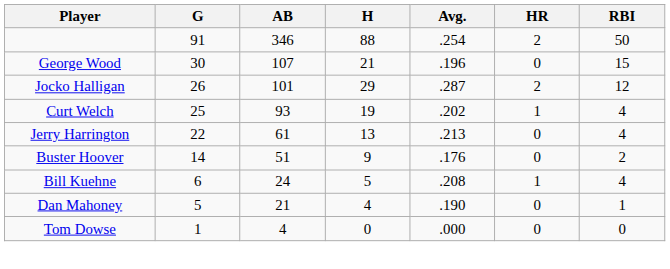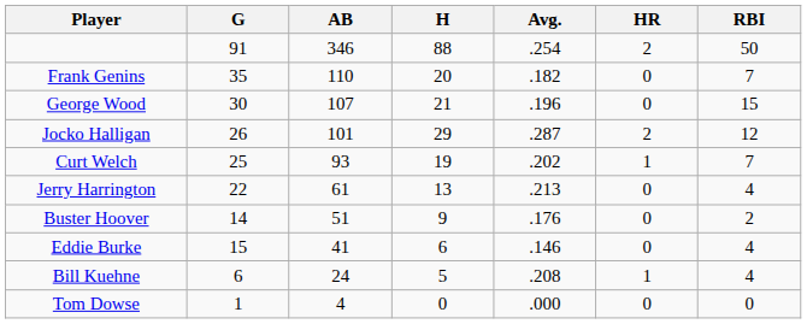 <table class="wikitable sortable">
 <tr>
 <th bgcolor="#DDDDFF" width="16%">Player</th>
 <th bgcolor="#DDDDFF" width="9%">G</th>
 <th bgcolor="#DDDDFF" width="9%">AB</th>
 <th bgcolor="#DDDDFF" width="9%">H</th>
 <th bgcolor="#DDDDFF" width="9%">Avg.</th>
 <th bgcolor="#DDDDFF" width="9%">HR</th>
 <th bgcolor="#DDDDFF" width="9%">RBI</th>
 </tr>
 <tr align="center">
 <td></td>
 <td>91</td>
 <td>346</td>
 <td>88</td>
 <td>.254</td>
 <td>2</td>
 <td>50</td>
+</tr>
+<tr align="center">
+<td><a href='#'>Frank Genins</a></td>
+<td>35</td>
+<td>110</td>
+<td>20</td>
+<td>.182</td>
+<td>0</td>
+<td>7</td>
 </tr>
 <tr align=center>
 <td><a href='#'>George Wood</a></td>
 <td>30</td>
 <td>107</td>
 <td>21</td>
 <td>.196</td>
 <td>0</td>
 <td>15</td>
 </tr>
 <tr align=center>
 <td><a href='#'>Jocko Halligan</a></td>
 <td>26</td>
 <td>101</td>
 <td>29</td>
 <td>.287</td>
 <td>2</td>
 <td>12</td>
 </tr>
 <tr align=center>
 <td><a href='#'>Curt Welch</a></td>
 <td>25</td>
 <td>93</td>
 <td>19</td>
 <td>.202</td>
 <td>1</td>
-<td>4</td>
+<td>7</td>
 </tr>
 <tr align=center>
 <td><a href='#'>Jerry Harrington</a></td>
 <td>22</td>
 <td>61</td>
 <td>13</td>
 <td>.213</td>
 <td>0</td>
 <td>4</td>
 </tr>
 <tr align=center>
 <td><a href='#'>Buster Hoover</a></td>
 <td>14</td>
 <td>51</td>
 <td>9</td>
 <td>.176</td>
 <td>0</td>
 <td>2</td>
 </tr>
 <tr align=center>
+<td><a href='#'>Eddie Burke</a></td>
+<td>15</td>
+<td>41</td>
+<td>6</td>
+<td>.146</td>
+<td>0</td>
+<td>4</td>
+</tr>
+<tr align=center>
 <td><a href='#'>Bill Kuehne</a></td>
 <td>6</td>
 <td>24</td>
 <td>5</td>
 <td>.208</td>
 <td>1</td>
 <td>4</td>
-</tr>
-<tr align=center>
-<td><a href='#'>Dan Mahoney</a></td>
-<td>5</td>
-<td>21</td>
-<td>4</td>
-<td>.190</td>
-<td>0</td>
-<td>1</td>
 </tr>
 <tr align=center>
 <td><a href='#'>Tom Dowse</a></td>
 <td>1</td>
 <td>4</td>
 <td>0</td>
 <td>.000</td>
 <td>0</td>
 <td>0</td>
 </tr>
 </table>
